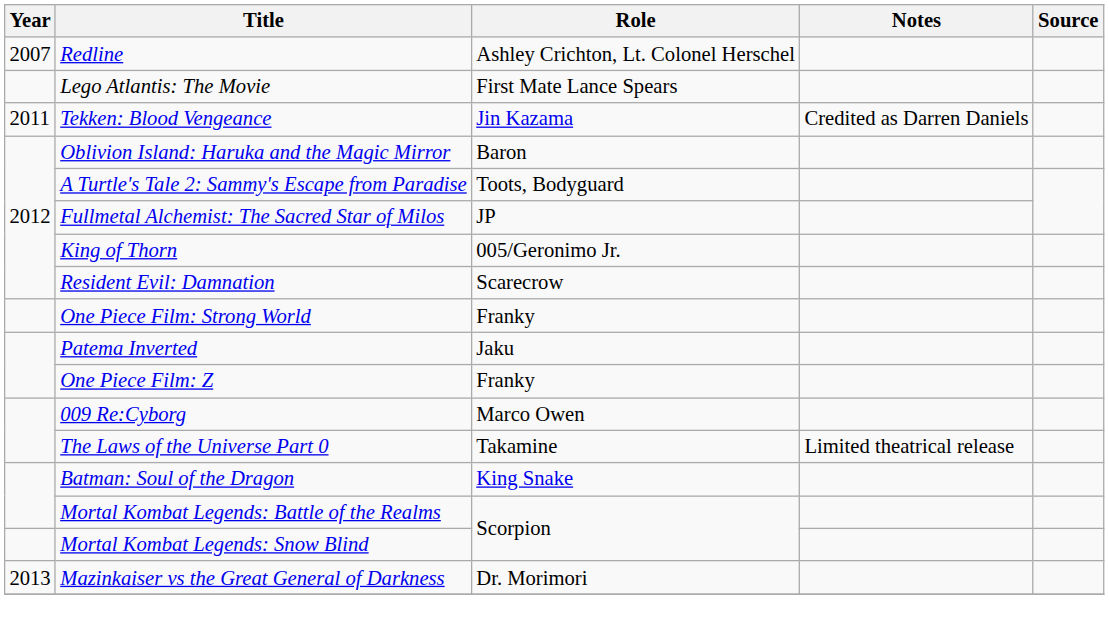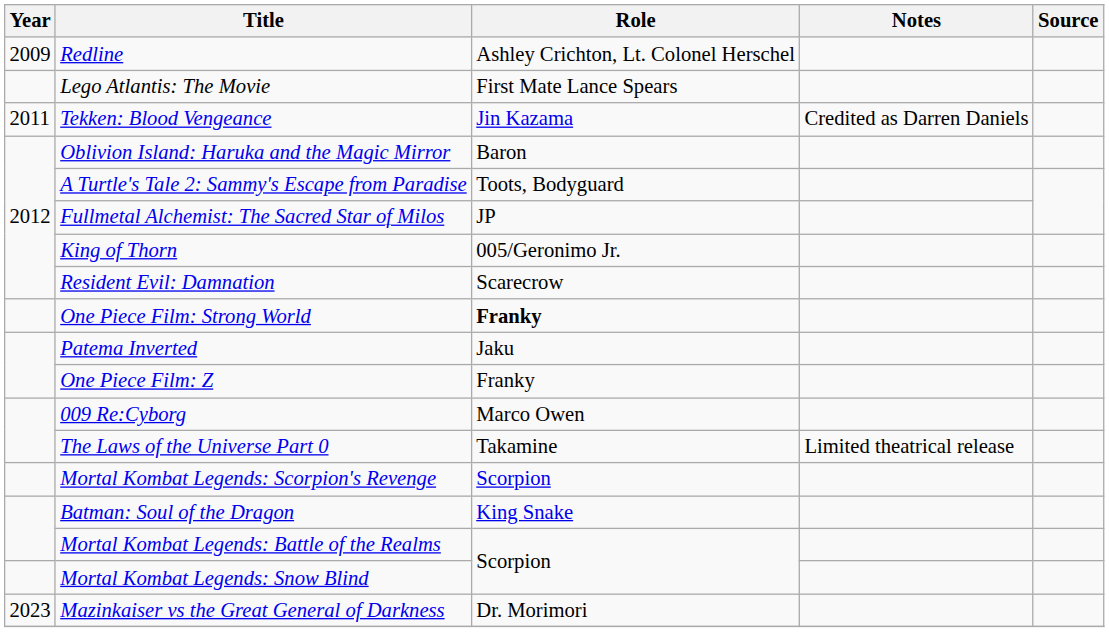 <table class="wikitable sortable plainrowheaders">
 <tr>
 <th>Year</th>
 <th>Title</th>
 <th>Role</th>
 <th>Notes</th>
 <th class="unsortable">Source</th>
 </tr>
 <tr>
-<td>2007</td>
+<td>2009</td>
 <td><em><a href='#'>Redline</a></em></td>
 <td>Ashley Crichton, Lt. Colonel Herschel</td>
 <td></td>
 <td></td>
 </tr>
 <tr>
 <td></td>
 <td><em>Lego Atlantis: The Movie</em></td>
 <td>First Mate Lance Spears</td>
 <td></td>
 <td></td>
 </tr>
 <tr>
 <td>2011</td>
 <td><em><a href='#'>Tekken: Blood Vengeance</a></em></td>
 <td><a href='#'>Jin Kazama</a></td>
 <td>Credited as Darren Daniels</td>
 <td></td>
 </tr>
 <tr>
 <td rowspan="5">2012</td>
 <td><em><a href='#'>Oblivion Island: Haruka and the Magic Mirror</a></em></td>
 <td>Baron</td>
 <td></td>
 <td></td>
 </tr>
 <tr>
 <td><em><a href='#'>A Turtle's Tale 2: Sammy's Escape from Paradise</a></em></td>
 <td>Toots, Bodyguard</td>
 <td></td>
 <td rowspan="2"></td>
 </tr>
 <tr>
 <td><em><a href='#'>Fullmetal Alchemist: The Sacred Star of Milos</a></em></td>
 <td>JP</td>
 <td></td>
 </tr>
 <tr>
 <td><em><a href='#'>King of Thorn</a></em></td>
 <td>005/Geronimo Jr.</td>
 <td></td>
 <td></td>
 </tr>
 <tr>
 <td><em><a href='#'>Resident Evil: Damnation</a></em></td>
 <td>Scarecrow</td>
 <td></td>
 <td></td>
 </tr>
 <tr>
 <td></td>
 <td><em><a href='#'>One Piece Film: Strong World</a></em></td>
-<td>Franky</td>
+<td><strong>Franky</strong></td>
 <td></td>
 <td></td>
 </tr>
 <tr>
 <td rowspan="2"></td>
 <td><em><a href='#'>Patema Inverted</a></em></td>
 <td>Jaku</td>
 <td></td>
 <td></td>
 </tr>
 <tr>
 <td><em><a href='#'>One Piece Film: Z</a></em></td>
 <td>Franky</td>
 <td></td>
 <td></td>
 </tr>
 <tr>
 <td rowspan="2"></td>
 <td><em><a href='#'>009 Re:Cyborg</a></em></td>
 <td>Marco Owen</td>
 <td></td>
 <td></td>
 </tr>
 <tr>
 <td><em><a href='#'>The Laws of the Universe Part 0</a></em></td>
 <td>Takamine</td>
 <td>Limited theatrical release</td>
 <td></td>
 </tr>
 <tr>
+<td></td>
+<td><em><a href='#'>Mortal Kombat Legends: Scorpion's Revenge</a></em></td>
+<td><a href='#'>Scorpion</a></td>
+<td></td>
+<td></td>
+</tr>
+<tr>
 <td rowspan="2"></td>
 <td><em><a href='#'>Batman: Soul of the Dragon</a></em></td>
 <td><a href='#'>King Snake</a></td>
 <td></td>
 <td></td>
 </tr>
 <tr>
 <td><em><a href='#'>Mortal Kombat Legends: Battle of the Realms</a></em></td>
 <td rowspan="2">Scorpion</td>
 <td></td>
 <td></td>
 </tr>
 <tr>
 <td></td>
 <td><em><a href='#'>Mortal Kombat Legends: Snow Blind</a></em></td>
 <td></td>
 <td></td>
 </tr>
 <tr>
-<td>2013</td>
+<td>2023</td>
 <td><em><a href='#'>Mazinkaiser vs the Great General of Darkness</a></em></td>
 <td>Dr. Morimori</td>
 <td></td>
 <td></td>
 </tr>
 <tr>
 </tr>
 </table>
